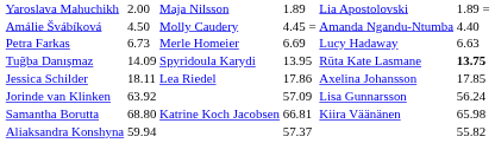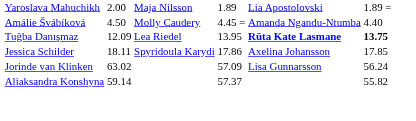 <table>
 <tr>
 <td></td>
 <td><a href='#'>Yaroslava Mahuchikh</a><br></td>
 <td>2.00 </td>
 <td><a href='#'>Maja Nilsson</a><br></td>
 <td>1.89</td>
 <td><a href='#'>Lia Apostolovski</a><br></td>
 <td>1.89 =</td>
 </tr>
 <tr>
 <td></td>
 <td><a href='#'>Amálie Švábíková</a><br></td>
 <td>4.50 </td>
 <td><a href='#'>Molly Caudery</a><br></td>
 <td>4.45 =</td>
 <td><a href='#'>Amanda Ngandu-Ntumba</a><br></td>
 <td>4.40</td>
 </tr>
 <tr>
 <td></td>
-<td><a href='#'>Petra Farkas</a><br></td>
-<td>6.73 </td>
-<td><a href='#'>Merle Homeier</a><br></td>
-<td>6.69 </td>
-<td><a href='#'>Lucy Hadaway</a><br></td>
-<td>6.63 </td>
-</tr>
-<tr>
-<td></td>
 <td><a href='#'>Tuğba Danışmaz</a><br></td>
-<td>14.09 </td>
-<td><a href='#'>Spyridoula Karydi</a><br></td>
+<td>12.09 </td>
+<td><a href='#'>Lea Riedel</a><br></td>
 <td>13.95</td>
-<td><a href='#'>Rūta Kate Lasmane</a><br></td>
+<td><strong><a href='#'>Rūta Kate Lasmane</a><br></strong></td>
 <td><strong>13.75</strong></td>
 </tr>
 <tr>
 <td></td>
 <td><a href='#'>Jessica Schilder</a><br></td>
 <td>18.11</td>
-<td><a href='#'>Lea Riedel</a><br></td>
+<td><a href='#'>Spyridoula Karydi</a><br></td>
 <td>17.86 </td>
 <td><a href='#'>Axelina Johansson</a><br></td>
 <td>17.85</td>
 </tr>
 <tr>
 <td></td>
 <td><a href='#'>Jorinde van Klinken</a><br></td>
-<td>63.92</td>
+<td>63.02</td>
 <td><br></td>
 <td>57.09 </td>
 <td><a href='#'>Lisa Gunnarsson</a><br></td>
 <td>56.24</td>
 </tr>
 <tr>
 <td></td>
-<td><a href='#'>Samantha Borutta</a><br></td>
-<td>68.80</td>
-<td><a href='#'>Katrine Koch Jacobsen</a><br></td>
-<td>66.81</td>
-<td><a href='#'>Kiira Väänänen</a><br></td>
-<td>65.98 </td>
-</tr>
-<tr>
-<td></td>
 <td><a href='#'>Aliaksandra Konshyna</a><br></td>
-<td>59.94 </td>
+<td>59.14 </td>
 <td><br></td>
 <td>57.37</td>
 <td><br></td>
 <td>55.82</td>
 </tr>
 </table>
